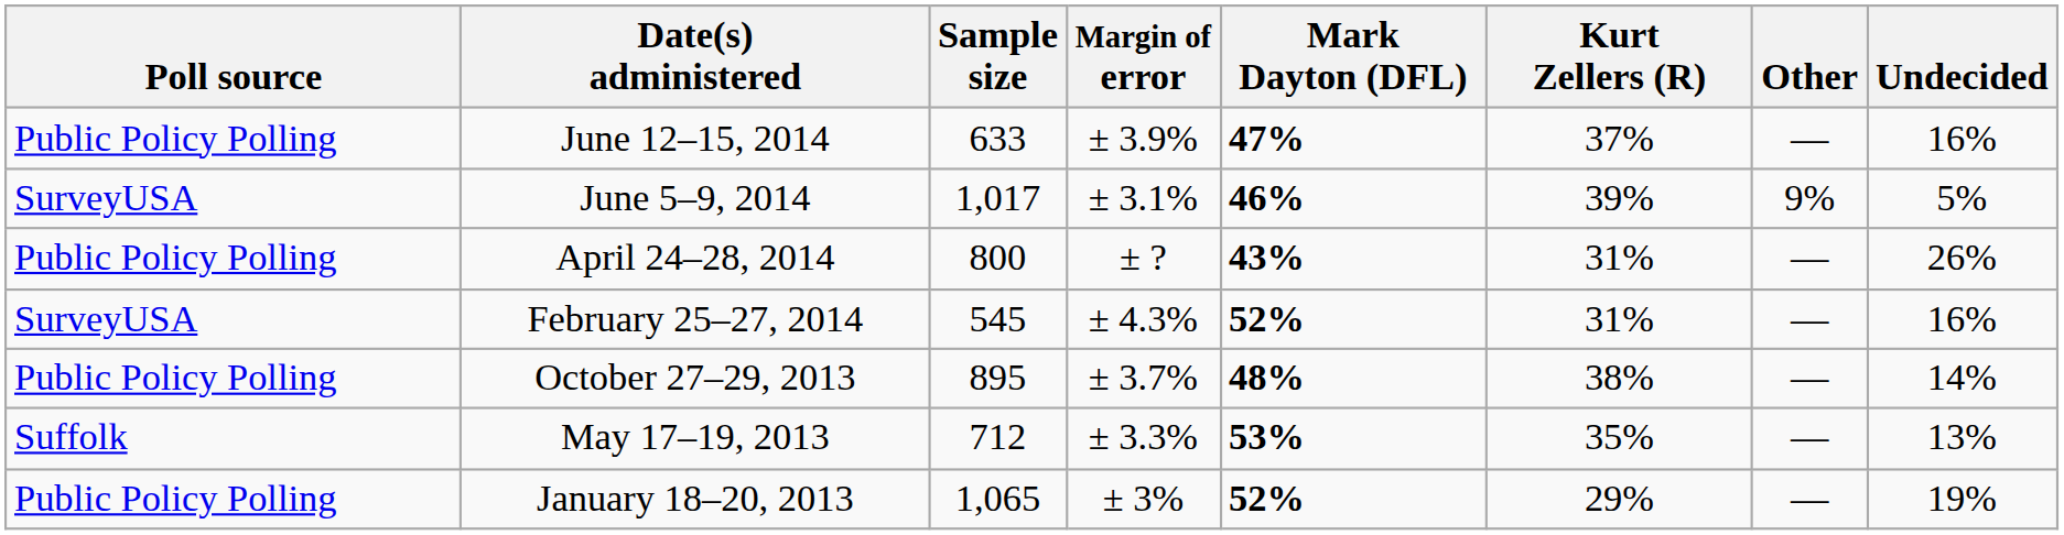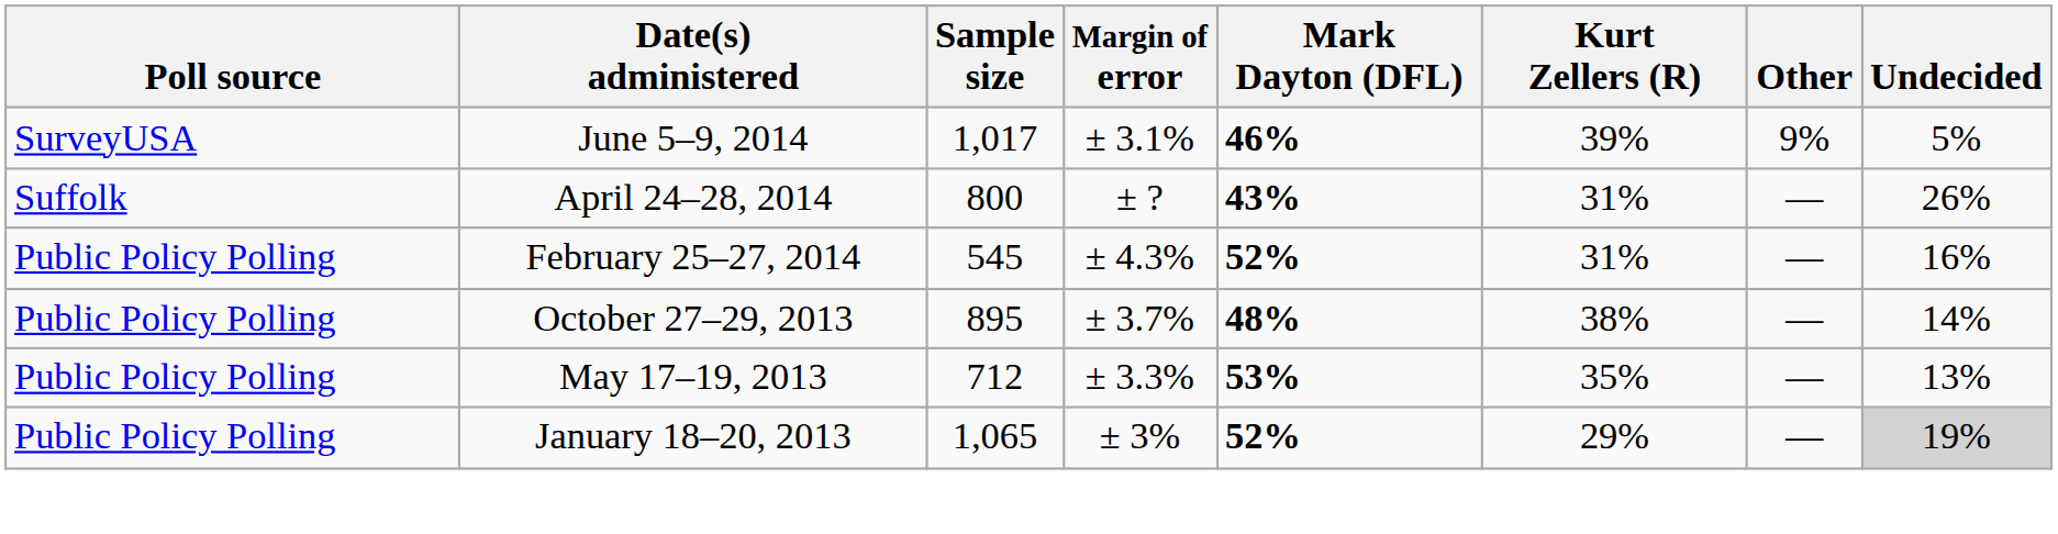 <table class="wikitable">
 <tr valign= bottom>
 <th style="width:185px;">Poll source</th>
 <th style="width:190px;">Date(s)<br>administered</th>
 <th class=small>Sample<br>size</th>
 <th><small>Margin of</small><br>error</th>
 <th style="width:105px;">Mark<br>Dayton (DFL)</th>
 <th style="width:105px;">Kurt<br>Zellers (R)</th>
 <th style="width:40px;">Other</th>
 <th style="width:40px;">Undecided</th>
 </tr>
 <tr>
-<td><a href='#'>Public Policy Polling</a></td>
-<td align=center>June 12–15, 2014</td>
-<td align=center>633</td>
-<td align=center>± 3.9%</td>
-<td><strong>47%</strong></td>
-<td align=center>37%</td>
-<td align=center>—</td>
-<td align=center>16%</td>
-</tr>
-<tr>
 <td><a href='#'>SurveyUSA</a></td>
 <td align=center>June 5–9, 2014</td>
 <td align=center>1,017</td>
 <td align=center>± 3.1%</td>
 <td><strong>46%</strong></td>
 <td align=center>39%</td>
 <td align=center>9%</td>
 <td align=center>5%</td>
 </tr>
 <tr>
-<td><a href='#'>Public Policy Polling</a></td>
+<td><a href='#'>Suffolk</a></td>
 <td align=center>April 24–28, 2014</td>
 <td align=center>800</td>
 <td align=center>± ?</td>
 <td><strong>43%</strong></td>
 <td align=center>31%</td>
 <td align=center>—</td>
 <td align=center>26%</td>
 </tr>
 <tr>
-<td><a href='#'>SurveyUSA</a></td>
+<td><a href='#'>Public Policy Polling</a></td>
 <td align=center>February 25–27, 2014</td>
 <td align=center>545</td>
 <td align=center>± 4.3%</td>
 <td><strong>52%</strong></td>
 <td align=center>31%</td>
 <td align=center>—</td>
 <td align=center>16%</td>
 </tr>
 <tr>
 <td><a href='#'>Public Policy Polling</a></td>
 <td align=center>October 27–29, 2013</td>
 <td align=center>895</td>
 <td align=center>± 3.7%</td>
 <td><strong>48%</strong></td>
 <td align=center>38%</td>
 <td align=center>—</td>
 <td align=center>14%</td>
 </tr>
 <tr>
-<td><a href='#'>Suffolk</a></td>
+<td><a href='#'>Public Policy Polling</a></td>
 <td align=center>May 17–19, 2013</td>
 <td align=center>712</td>
 <td align=center>± 3.3%</td>
 <td><strong>53%</strong></td>
 <td align=center>35%</td>
 <td align=center>—</td>
 <td align=center>13%</td>
 </tr>
 <tr>
 <td><a href='#'>Public Policy Polling</a></td>
 <td align=center>January 18–20, 2013</td>
 <td align=center>1,065</td>
 <td align=center>± 3%</td>
 <td><strong>52%</strong></td>
 <td align=center>29%</td>
 <td align=center>—</td>
-<td align=center>19%</td>
+<td align=center style="background: lightgrey;">19%</td>
 </tr>
 </table>
